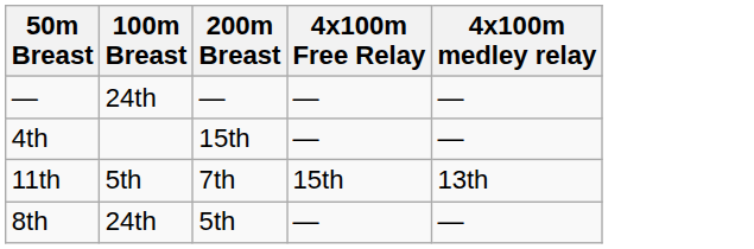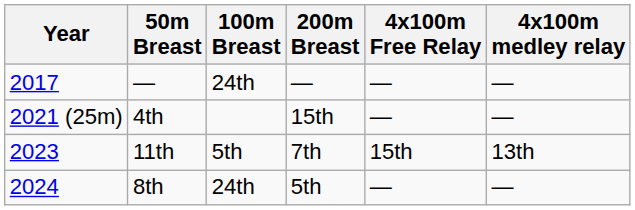 <table class="wikitable">
 <tr>
+<th>Year</th>
 <th>50m<br>Breast</th>
 <th>100m<br>Breast</th>
 <th>200m<br>Breast</th>
 <th>4x100m<br>Free Relay</th>
 <th>4x100m<br>medley relay</th>
 </tr>
 <tr>
+<td><a href='#'>2017</a></td>
 <td>—</td>
 <td>24th</td>
 <td>—</td>
 <td>—</td>
 <td>—</td>
 </tr>
 <tr>
+<td><a href='#'>2021</a> (25m)</td>
 <td>4th</td>
 <td></td>
 <td>15th</td>
 <td>—</td>
 <td>—</td>
 </tr>
 <tr>
+<td><a href='#'>2023</a></td>
 <td>11th</td>
 <td>5th</td>
 <td>7th</td>
 <td>15th</td>
 <td>13th</td>
 </tr>
 <tr>
+<td><a href='#'>2024</a></td>
 <td>8th</td>
 <td>24th</td>
 <td>5th</td>
 <td>—</td>
 <td>—</td>
 </tr>
 </table>
